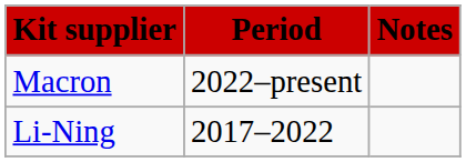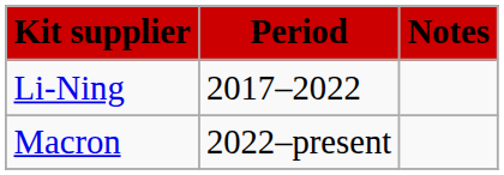 <table class="wikitable">
 <tr>
 <th style="background-color:#CC0000;"><span>Kit supplier</span></th>
 <th style="background-color:#CC0000;"><span>Period</span></th>
 <th style="background-color:#CC0000;"><span>Notes</span></th>
 </tr>
 <tr>
+<td align="left"> <a href='#'>Li-Ning</a></td>
+<td>2017–2022</td>
+<td></td>
+</tr>
+<tr>
 <td align="left"> <a href='#'>Macron</a></td>
 <td>2022–present</td>
 <td></td>
 </tr>
-<tr>
-<td align="left"> <a href='#'>Li-Ning</a></td>
-<td>2017–2022</td>
-<td></td>
-</tr>
 </table>
